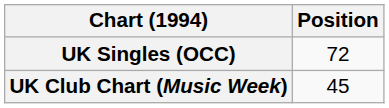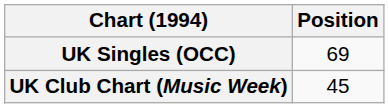 <table class="wikitable plainrowheaders" style="text-align:center">
 <tr>
 <th>Chart (1994)</th>
 <th>Position</th>
 </tr>
 <tr>
 <th scope="row">UK Singles (OCC)</th>
-<td>72</td>
+<td>69</td>
 </tr>
 <tr>
 <th scope="row">UK Club Chart (<em>Music Week</em>)</th>
 <td>45</td>
 </tr>
 </table>
